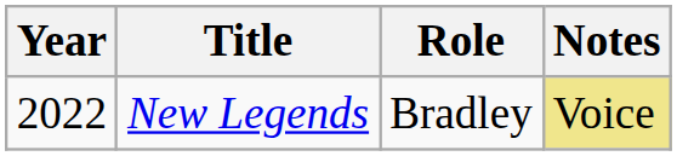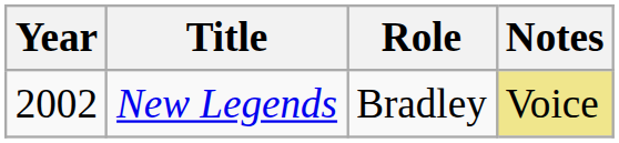 <table class="wikitable sortable">
 <tr>
 <th>Year</th>
 <th>Title</th>
 <th>Role</th>
 <th class="unsortable">Notes</th>
 </tr>
 <tr>
-<td>2022</td>
+<td>2002</td>
 <td><em><a href='#'>New Legends</a></em></td>
 <td>Bradley</td>
 <td style="background: khaki;">Voice</td>
 </tr>
 </table>
